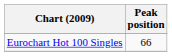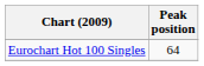 <table class="wikitable sortable">
 <tr>
 <th align="center">Chart (2009)</th>
 <th align="center">Peak<br>position</th>
 </tr>
 <tr>
 </tr>
 <tr>
 <td align="left"><a href='#'>Eurochart Hot 100 Singles</a></td>
-<td align="center">66</td>
+<td align="center">64</td>
 </tr>
 <tr>
 </tr>
 </table>
